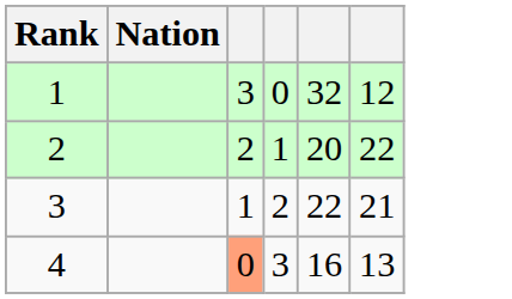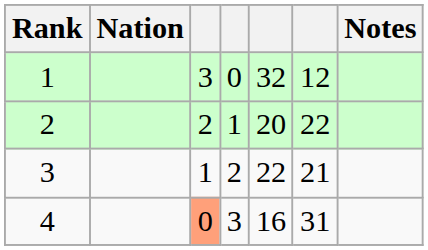 <table class="wikitable sortable" style="text-align: center;">
 <tr>
 <th>Rank</th>
 <th>Nation</th>
 <th></th>
 <th></th>
 <th></th>
 <th></th>
+<th>Notes</th>
 </tr>
 <tr style="background:#cfc;">
 <td>1</td>
 <td align=left></td>
 <td>3</td>
 <td>0</td>
 <td>32</td>
 <td>12</td>
+<td></td>
 </tr>
 <tr style="background:#cfc;">
 <td>2</td>
 <td align=left></td>
 <td>2</td>
 <td>1</td>
 <td>20</td>
 <td>22</td>
+<td></td>
 </tr>
 <tr>
 <td>3</td>
 <td align=left></td>
 <td>1</td>
 <td>2</td>
 <td>22</td>
 <td>21</td>
+<td></td>
 </tr>
 <tr>
 <td>4</td>
 <td align=left></td>
 <td style="background: lightsalmon;">0</td>
 <td>3</td>
 <td>16</td>
-<td>13</td>
+<td>31</td>
+<td></td>
 </tr>
 </table>
